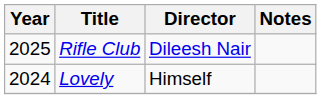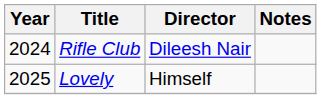 <table class="wikitable sortable">
 <tr>
 <th>Year</th>
 <th>Title</th>
 <th>Director</th>
 <th class="unsortable">Notes</th>
 </tr>
 <tr>
-<td>2025</td>
+<td>2024</td>
 <td><a href='#'><em>Rifle Club</em></a></td>
 <td><a href='#'>Dileesh Nair</a></td>
 <td></td>
 </tr>
 <tr>
-<td>2024</td>
+<td>2025</td>
 <td><em><a href='#'>Lovely</a></em></td>
 <td>Himself</td>
 <td></td>
 </tr>
 <tr>
 </tr>
 </table>
